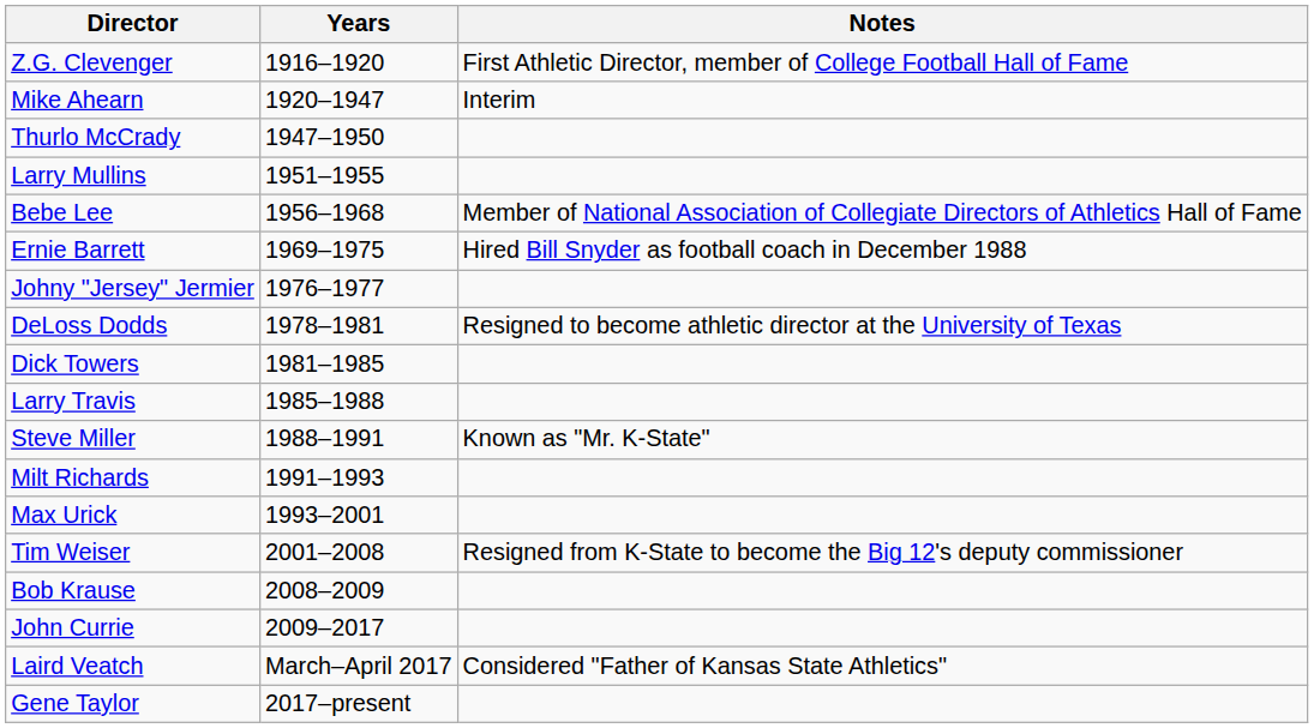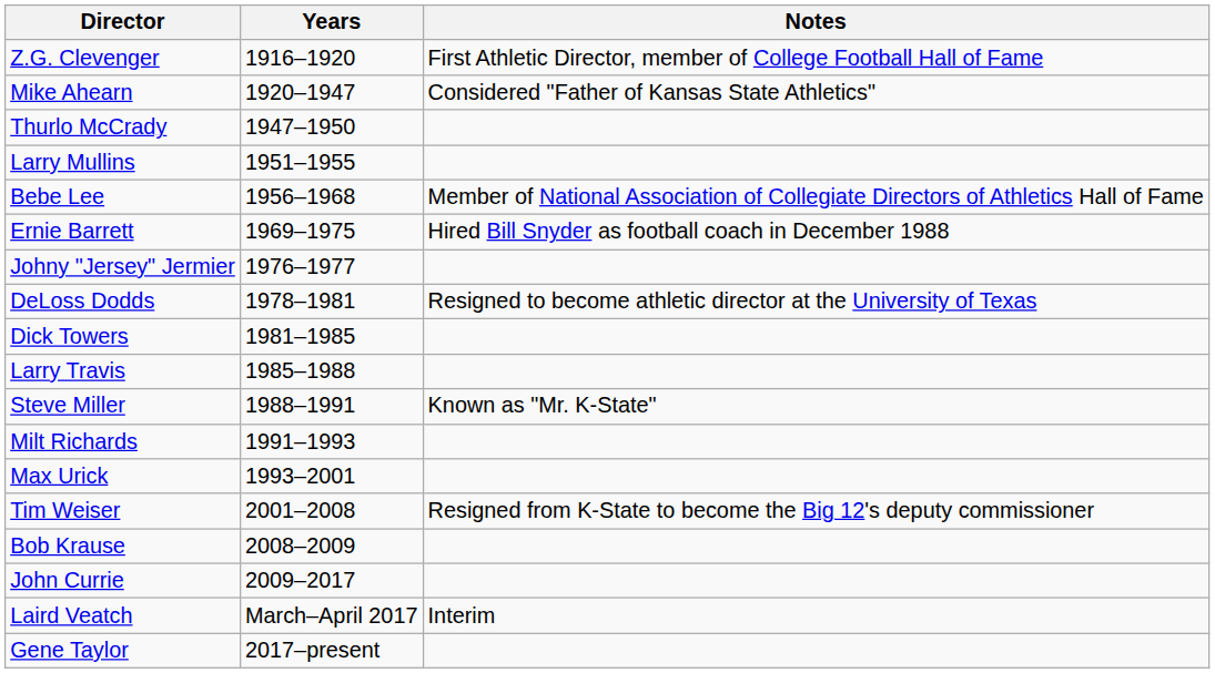 <table class="wikitable">
 <tr>
 <th>Director</th>
 <th>Years</th>
 <th>Notes</th>
 </tr>
 <tr>
 <td><a href='#'>Z.G. Clevenger</a></td>
 <td>1916–1920</td>
 <td>First Athletic Director, member of <a href='#'>College Football Hall of Fame</a></td>
 </tr>
 <tr>
 <td><a href='#'>Mike Ahearn</a></td>
 <td>1920–1947</td>
-<td>Interim</td>
+<td>Considered "Father of Kansas State Athletics"</td>
 </tr>
 <tr>
 <td><a href='#'>Thurlo McCrady</a></td>
 <td>1947–1950</td>
 <td></td>
 </tr>
 <tr>
 <td><a href='#'>Larry Mullins</a></td>
 <td>1951–1955</td>
 <td></td>
 </tr>
 <tr>
 <td><a href='#'>Bebe Lee</a></td>
 <td>1956–1968</td>
 <td>Member of <a href='#'>National Association of Collegiate Directors of Athletics</a> Hall of Fame</td>
 </tr>
 <tr>
 <td><a href='#'>Ernie Barrett</a></td>
 <td>1969–1975</td>
 <td>Hired <a href='#'>Bill Snyder</a> as football coach in December 1988</td>
 </tr>
 <tr>
 <td><a href='#'>Johny "Jersey" Jermier</a></td>
 <td>1976–1977</td>
 <td></td>
 </tr>
 <tr>
 <td><a href='#'>DeLoss Dodds</a></td>
 <td>1978–1981</td>
 <td>Resigned to become athletic director at the <a href='#'>University of Texas</a></td>
 </tr>
 <tr>
 <td><a href='#'>Dick Towers</a></td>
 <td>1981–1985</td>
 <td></td>
 </tr>
 <tr>
 <td><a href='#'>Larry Travis</a></td>
 <td>1985–1988</td>
 <td></td>
 </tr>
 <tr>
 <td><a href='#'>Steve Miller</a></td>
 <td>1988–1991</td>
 <td>Known as "Mr. K-State"</td>
 </tr>
 <tr>
 <td><a href='#'>Milt Richards</a></td>
 <td>1991–1993</td>
 <td></td>
 </tr>
 <tr>
 <td><a href='#'>Max Urick</a></td>
 <td>1993–2001</td>
 <td></td>
 </tr>
 <tr>
 <td><a href='#'>Tim Weiser</a></td>
 <td>2001–2008</td>
 <td>Resigned from K-State to become the <a href='#'>Big 12</a>'s deputy commissioner</td>
 </tr>
 <tr>
 <td><a href='#'>Bob Krause</a></td>
 <td>2008–2009</td>
 <td></td>
 </tr>
 <tr>
 <td><a href='#'>John Currie</a></td>
 <td>2009–2017</td>
 <td></td>
 </tr>
 <tr>
 <td><a href='#'>Laird Veatch</a></td>
 <td>March–April 2017</td>
-<td>Considered "Father of Kansas State Athletics"</td>
+<td>Interim</td>
 </tr>
 <tr>
 <td><a href='#'>Gene Taylor</a></td>
 <td>2017–present</td>
 <td></td>
 </tr>
 </table>
